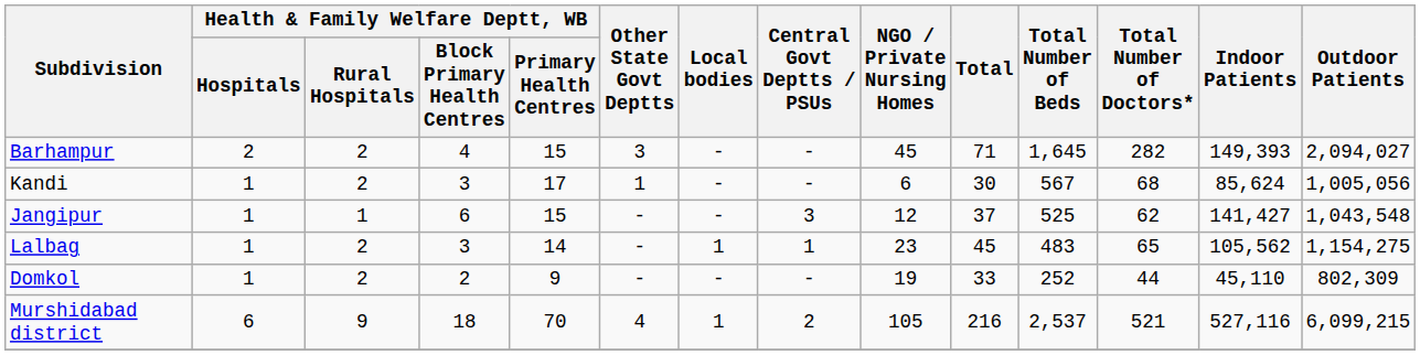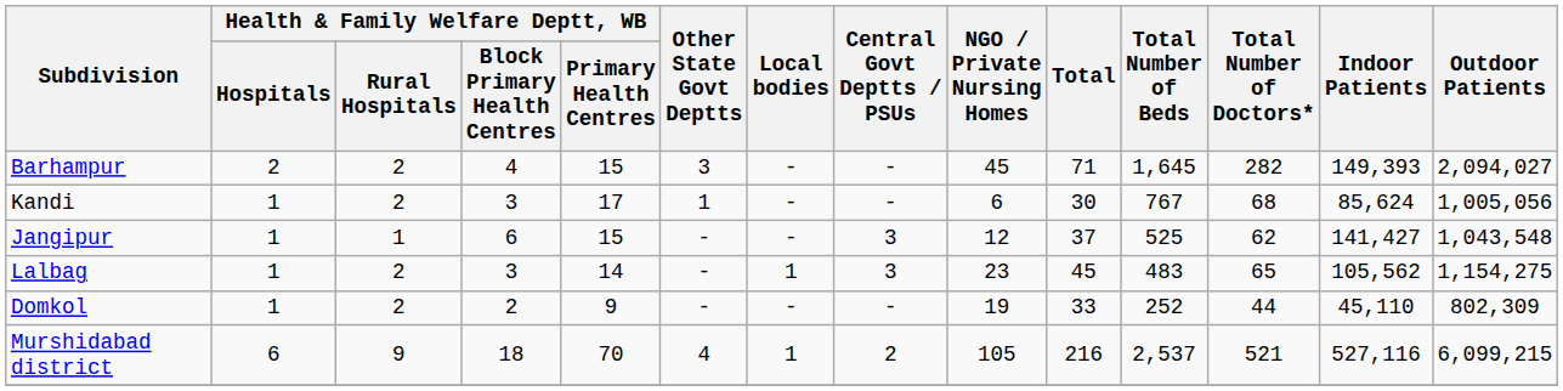 <table class="wikitable" style="text-align:center;font-size: 9pt">
 <tr>
 <th width="110" rowspan="2">Subdivision</th>
 <th width="160" colspan="4" rowspan="1">Health & Family Welfare Deptt, WB</th>
 <th widthspan="110" rowspan="2">Other<br>State<br>Govt<br>Deptts</th>
 <th widthspan="110" rowspan="2">Local<br>bodies</th>
 <th widthspan="110" rowspan="2">Central<br>Govt<br>Deptts /<br>PSUs</th>
 <th widthspan="110" rowspan="2">NGO /<br>Private<br>Nursing<br>Homes</th>
 <th widthspan="110" rowspan="2">Total</th>
 <th widthspan="110" rowspan="2">Total<br>Number<br>of<br>Beds</th>
 <th widthspan="110" rowspan="2">Total<br>Number<br>of<br>Doctors*</th>
 <th widthspan="130" rowspan="2">Indoor<br>Patients</th>
 <th widthspan="130" rowspan="2">Outdoor<br>Patients</th>
 </tr>
 <tr>
 <th width="40">Hospitals<br></th>
 <th width="40">Rural<br>Hospitals<br></th>
 <th width="40">Block<br>Primary<br>Health<br>Centres<br></th>
 <th width="40">Primary<br>Health<br>Centres<br></th>
 </tr>
 <tr>
 <td align=left><a href='#'>Barhampur</a></td>
 <td align="center">2</td>
 <td align="center">2</td>
 <td align="center">4</td>
 <td align="center">15</td>
 <td align="center">3</td>
 <td align="center">-</td>
 <td align="center">-</td>
 <td align="center">45</td>
 <td align="center">71</td>
 <td align="center">1,645</td>
 <td align="center">282</td>
 <td align="center">149,393</td>
 <td align="center">2,094,027</td>
 </tr>
 <tr>
 <td align=left>Kandi</td>
 <td align="center">1</td>
 <td align="center">2</td>
 <td align="center">3</td>
 <td align="center">17</td>
 <td align="center">1</td>
 <td align="center">-</td>
 <td align="center">-</td>
 <td align="center">6</td>
 <td align="center">30</td>
-<td align="center">567</td>
+<td align="center">767</td>
 <td align="center">68</td>
 <td align="center">85,624</td>
 <td align="center">1,005,056</td>
 </tr>
 <tr>
 <td align=left><a href='#'>Jangipur</a></td>
 <td align="center">1</td>
 <td align="center">1</td>
 <td align="center">6</td>
 <td align="center">15</td>
 <td align="center">-</td>
 <td align="center">-</td>
 <td align="center">3</td>
 <td align="center">12</td>
 <td align="center">37</td>
 <td align="center">525</td>
 <td align="center">62</td>
 <td align="center">141,427</td>
 <td align="center">1,043,548</td>
 </tr>
 <tr>
 <td align=left><a href='#'>Lalbag</a></td>
 <td align="center">1</td>
 <td align="center">2</td>
 <td align="center">3</td>
 <td align="center">14</td>
 <td align="center">-</td>
 <td align="center">1</td>
-<td align="center">1</td>
+<td align="center">3</td>
 <td align="center">23</td>
 <td align="center">45</td>
 <td align="center">483</td>
 <td align="center">65</td>
 <td align="center">105,562</td>
 <td align="center">1,154,275</td>
 </tr>
 <tr>
 <td align=left><a href='#'>Domkol</a></td>
 <td align="center">1</td>
 <td align="center">2</td>
 <td align="center">2</td>
 <td align="center">9</td>
 <td align="center">-</td>
 <td align="center">-</td>
 <td align="center">-</td>
 <td align="center">19</td>
 <td align="center">33</td>
 <td align="center">252</td>
 <td align="center">44</td>
 <td align="center">45,110</td>
 <td align="center">802,309</td>
 </tr>
 <tr>
 <td align=left><a href='#'>Murshidabad district</a></td>
 <td align="center">6</td>
 <td align="center">9</td>
 <td align="center">18</td>
 <td align="center">70</td>
 <td align="center">4</td>
 <td align="center">1</td>
 <td align="center">2</td>
 <td align="center">105</td>
 <td align="center">216</td>
 <td align="center">2,537</td>
 <td align="center">521</td>
 <td align="center">527,116</td>
 <td align="center">6,099,215</td>
 </tr>
 <tr>
 </tr>
 </table>
